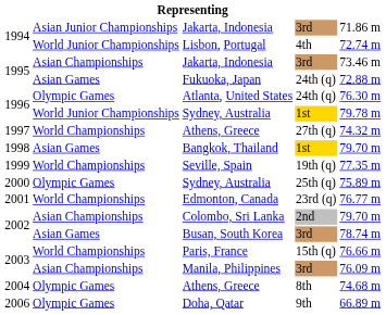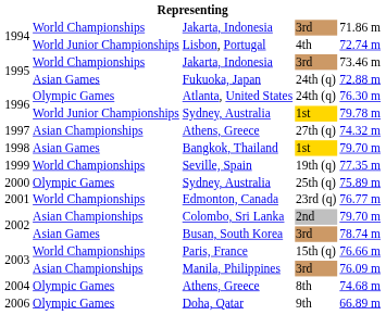 <table>
 <tr>
 <th colspan="5">Representing </th>
 </tr>
 <tr>
 <td rowspan=2>1994</td>
-<td><a href='#'>Asian Junior Championships</a></td>
+<td><a href='#'>World Championships</a></td>
 <td><a href='#'>Jakarta, Indonesia</a></td>
 <td bgcolor="cc9966">3rd</td>
 <td>71.86 m</td>
 </tr>
 <tr>
 <td><a href='#'>World Junior Championships</a></td>
 <td><a href='#'>Lisbon</a>, <a href='#'>Portugal</a></td>
 <td>4th</td>
 <td><a href='#'>72.74 m</a></td>
 </tr>
 <tr>
 <td rowspan=2>1995</td>
-<td><a href='#'>Asian Championships</a></td>
+<td><a href='#'>World Championships</a></td>
 <td><a href='#'>Jakarta, Indonesia</a></td>
 <td bgcolor="cc9966">3rd</td>
 <td>73.46 m</td>
 </tr>
 <tr>
 <td><a href='#'>Asian Games</a></td>
 <td><a href='#'>Fukuoka, Japan</a></td>
 <td>24th (q)</td>
 <td><a href='#'>72.88 m</a></td>
 </tr>
 <tr>
 <td rowspan=2>1996</td>
 <td><a href='#'>Olympic Games</a></td>
 <td><a href='#'>Atlanta</a>, <a href='#'>United States</a></td>
 <td>24th (q)</td>
 <td><a href='#'>76.30 m</a></td>
 </tr>
 <tr>
 <td><a href='#'>World Junior Championships</a></td>
 <td><a href='#'>Sydney, Australia</a></td>
 <td bgcolor="gold">1st</td>
 <td><a href='#'>79.78 m</a></td>
 </tr>
 <tr>
 <td>1997</td>
-<td><a href='#'>World Championships</a></td>
+<td><a href='#'>Asian Championships</a></td>
 <td><a href='#'>Athens, Greece</a></td>
 <td>27th (q)</td>
 <td><a href='#'>74.32 m</a></td>
 </tr>
 <tr>
 <td>1998</td>
 <td><a href='#'>Asian Games</a></td>
 <td><a href='#'>Bangkok, Thailand</a></td>
 <td bgcolor="gold">1st</td>
 <td><a href='#'>79.70 m</a></td>
 </tr>
 <tr>
 <td>1999</td>
 <td><a href='#'>World Championships</a></td>
 <td><a href='#'>Seville, Spain</a></td>
 <td>19th (q)</td>
 <td><a href='#'>77.35 m</a></td>
 </tr>
 <tr>
 <td>2000</td>
 <td><a href='#'>Olympic Games</a></td>
 <td><a href='#'>Sydney, Australia</a></td>
 <td>25th (q)</td>
 <td><a href='#'>75.89 m</a></td>
 </tr>
 <tr>
 <td>2001</td>
 <td><a href='#'>World Championships</a></td>
 <td><a href='#'>Edmonton, Canada</a></td>
 <td>23rd (q)</td>
 <td><a href='#'>76.77 m</a></td>
 </tr>
 <tr>
 <td rowspan=2>2002</td>
 <td><a href='#'>Asian Championships</a></td>
 <td><a href='#'>Colombo, Sri Lanka</a></td>
 <td bgcolor="silver">2nd</td>
 <td><a href='#'>79.70 m</a></td>
 </tr>
 <tr>
 <td><a href='#'>Asian Games</a></td>
 <td><a href='#'>Busan, South Korea</a></td>
 <td bgcolor="cc9966">3rd</td>
 <td><a href='#'>78.74 m</a></td>
 </tr>
 <tr>
 <td rowspan=2>2003</td>
 <td><a href='#'>World Championships</a></td>
 <td><a href='#'>Paris, France</a></td>
 <td>15th (q)</td>
 <td><a href='#'>76.66 m</a></td>
 </tr>
 <tr>
 <td><a href='#'>Asian Championships</a></td>
 <td><a href='#'>Manila, Philippines</a></td>
 <td bgcolor="cc9966">3rd</td>
 <td><a href='#'>76.09 m</a></td>
 </tr>
 <tr>
 <td>2004</td>
 <td><a href='#'>Olympic Games</a></td>
 <td><a href='#'>Athens, Greece</a></td>
 <td>8th</td>
 <td><a href='#'>74.68 m</a></td>
 </tr>
 <tr>
 <td>2006</td>
 <td><a href='#'>Olympic Games</a></td>
 <td><a href='#'>Doha, Qatar</a></td>
 <td>9th</td>
 <td><a href='#'>66.89 m</a></td>
 </tr>
 </table>
